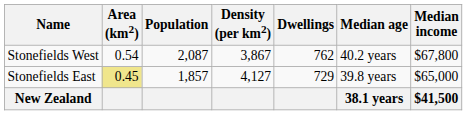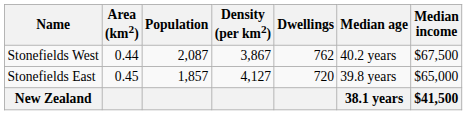 <table class="wikitable">
 <tr>
 <th>Name</th>
 <th>Area<br>(km<sup>2</sup>)</th>
 <th>Population</th>
 <th>Density<br>(per km<sup>2</sup>)</th>
 <th>Dwellings</th>
 <th>Median age</th>
 <th>Median<br>income</th>
 </tr>
 <tr>
 <td>Stonefields West</td>
-<td style="text-align:right;">0.54</td>
+<td style="text-align:right;">0.44</td>
 <td style="text-align:right;">2,087</td>
 <td style="text-align:right;">3,867</td>
 <td style="text-align:right;">762</td>
 <td>40.2 years</td>
-<td>$67,800</td>
+<td>$67,500</td>
 </tr>
 <tr>
 <td>Stonefields East</td>
-<td style="background: khaki; text-align:right;">0.45</td>
+<td style="text-align:right;">0.45</td>
 <td style="text-align:right;">1,857</td>
 <td style="text-align:right;">4,127</td>
-<td style="text-align:right;">729</td>
+<td style="text-align:right;">720</td>
 <td>39.8 years</td>
 <td>$65,000</td>
 </tr>
 <tr>
 <th>New Zealand</th>
 <th></th>
 <th></th>
 <th></th>
 <th></th>
 <th>38.1 years</th>
 <th style="text-align:left;">$41,500</th>
 </tr>
 </table>
